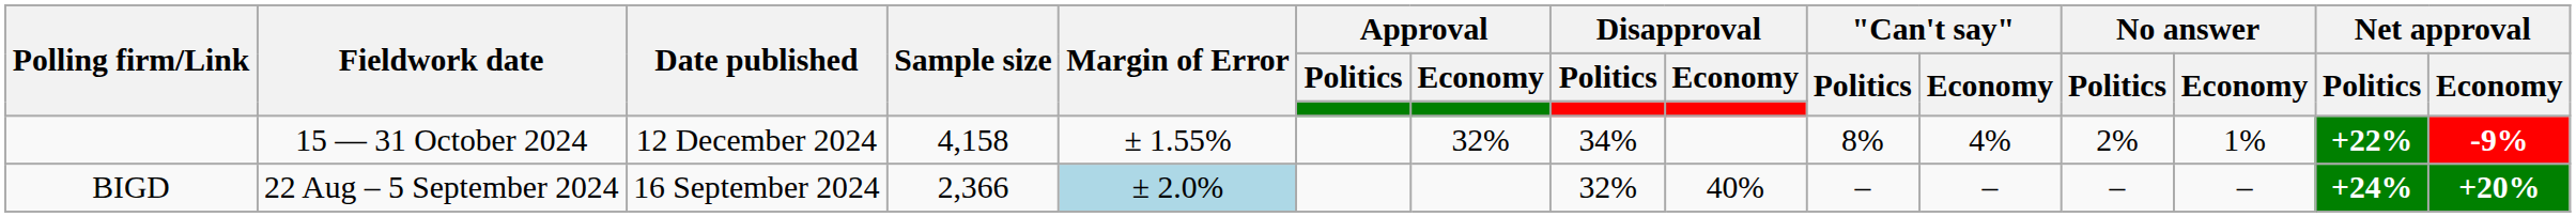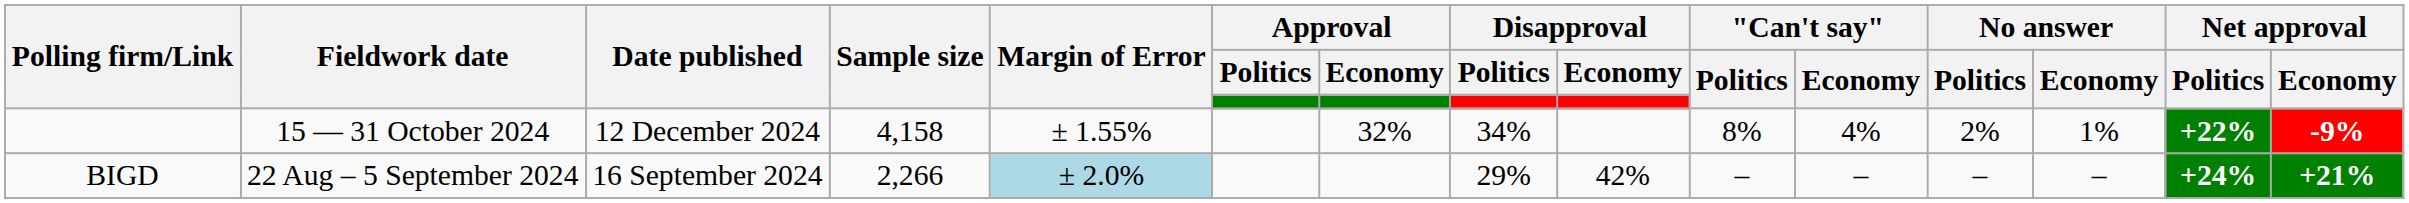 <table class="wikitable sortable" style="text-align:center;font-size:95%;line-height:16px">
 <tr>
 <th rowspan="3">Polling firm/Link</th>
 <th rowspan="3">Fieldwork date</th>
 <th rowspan="3">Date published</th>
 <th rowspan="3">Sample size</th>
 <th rowspan="3">Margin of Error</th>
 <th colspan="2">Approval</th>
 <th colspan="2">Disapproval</th>
 <th colspan="2">"Can't say"</th>
 <th colspan="2">No answer</th>
 <th colspan="2">Net approval</th>
 </tr>
 <tr>
 <th>Politics</th>
 <th>Economy</th>
 <th>Politics</th>
 <th>Economy</th>
 <th rowspan="2">Politics</th>
 <th rowspan="2">Economy</th>
 <th rowspan="2">Politics</th>
 <th rowspan="2">Economy</th>
 <th rowspan="2">Politics</th>
 <th rowspan="2">Economy</th>
 </tr>
 <tr>
 <th class="unsortable" style="background:green"></th>
 <th class="unsortable" style="background:green"></th>
 <th class="unsortable" style="background:red"></th>
 <th class="unsortable" style="background:red"></th>
 </tr>
 <tr>
 <td></td>
 <td>15 — 31 October 2024</td>
 <td>12 December 2024</td>
 <td>4,158</td>
 <td>± 1.55%</td>
 <td></td>
 <td>32%</td>
 <td>34%</td>
 <td></td>
 <td>8%</td>
 <td>4%</td>
 <td>2%</td>
 <td>1%</td>
 <td style="background:green;color:white;"><strong>+22%</strong></td>
 <td style="background:red;color:white;"><strong>-9%</strong></td>
 </tr>
 <tr>
 <td>BIGD</td>
 <td>22 Aug – 5 September 2024</td>
 <td>16 September 2024</td>
-<td>2,366</td>
+<td>2,266</td>
 <td style="background: lightblue;">± 2.0%</td>
 <td></td>
 <td></td>
-<td>32%</td>
-<td>40%</td>
+<td>29%</td>
+<td>42%</td>
 <td>–</td>
 <td>–</td>
 <td>–</td>
 <td>–</td>
 <td style="background:green;color:white;"><strong>+24%</strong></td>
-<td style="background:green;color:white;"><strong>+20%</strong></td>
+<td style="background:green;color:white;"><strong>+21%</strong></td>
 </tr>
 </table>
